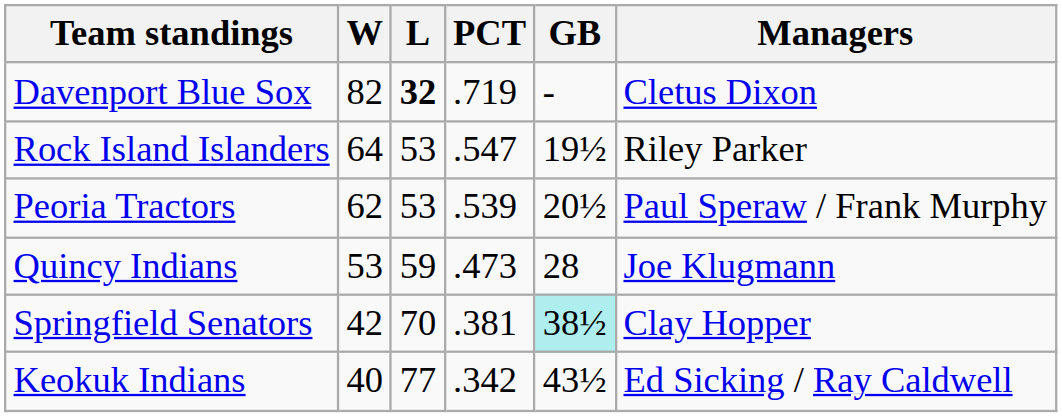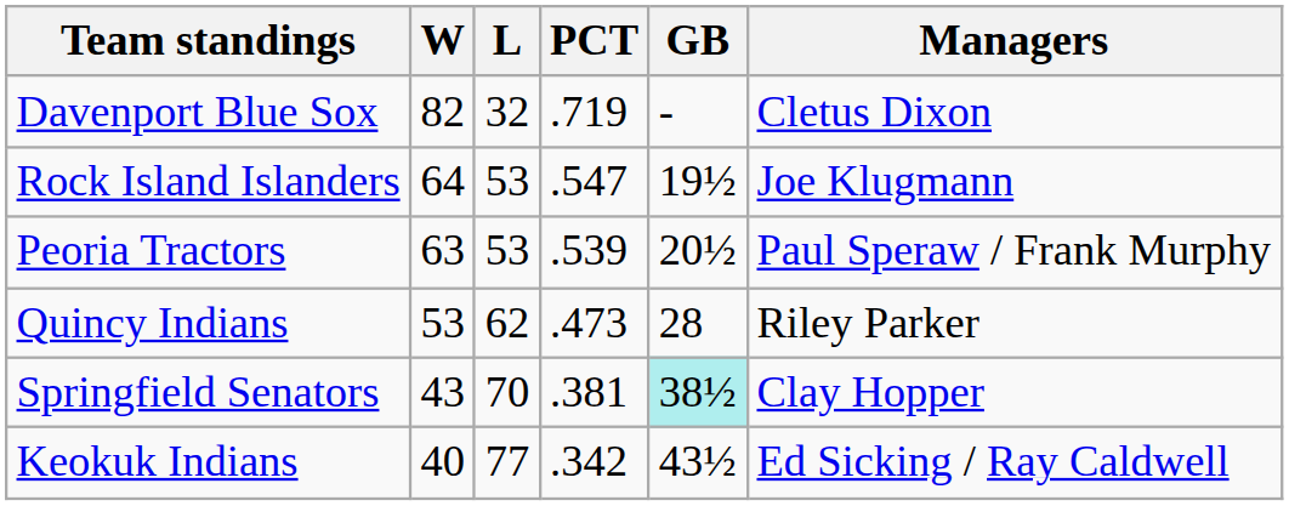 <table class="wikitable">
 <tr>
 <th>Team standings</th>
 <th>W</th>
 <th>L</th>
 <th>PCT</th>
 <th>GB</th>
 <th>Managers</th>
 </tr>
 <tr>
 <td><a href='#'>Davenport Blue Sox</a></td>
 <td>82</td>
-<td><strong>32</strong></td>
+<td>32</td>
 <td>.719</td>
 <td>-</td>
 <td><a href='#'>Cletus Dixon</a></td>
 </tr>
 <tr>
 <td><a href='#'>Rock Island Islanders</a></td>
 <td>64</td>
 <td>53</td>
 <td>.547</td>
 <td>19½</td>
-<td>Riley Parker</td>
+<td><a href='#'>Joe Klugmann</a></td>
 </tr>
 <tr>
 <td><a href='#'>Peoria Tractors</a></td>
-<td>62</td>
+<td>63</td>
 <td>53</td>
 <td>.539</td>
 <td>20½</td>
 <td><a href='#'>Paul Speraw</a> / Frank Murphy</td>
 </tr>
 <tr>
 <td><a href='#'>Quincy Indians</a></td>
 <td>53</td>
-<td>59</td>
+<td>62</td>
 <td>.473</td>
 <td>28</td>
-<td><a href='#'>Joe Klugmann</a></td>
+<td>Riley Parker</td>
 </tr>
 <tr>
 <td><a href='#'>Springfield Senators</a></td>
-<td>42</td>
+<td>43</td>
 <td>70</td>
 <td>.381</td>
 <td style="background: paleturquoise;">38½</td>
 <td><a href='#'>Clay Hopper</a></td>
 </tr>
 <tr>
 <td><a href='#'>Keokuk Indians</a></td>
 <td>40</td>
 <td>77</td>
 <td>.342</td>
 <td>43½</td>
 <td><a href='#'>Ed Sicking</a> / <a href='#'>Ray Caldwell</a></td>
 </tr>
 </table>
